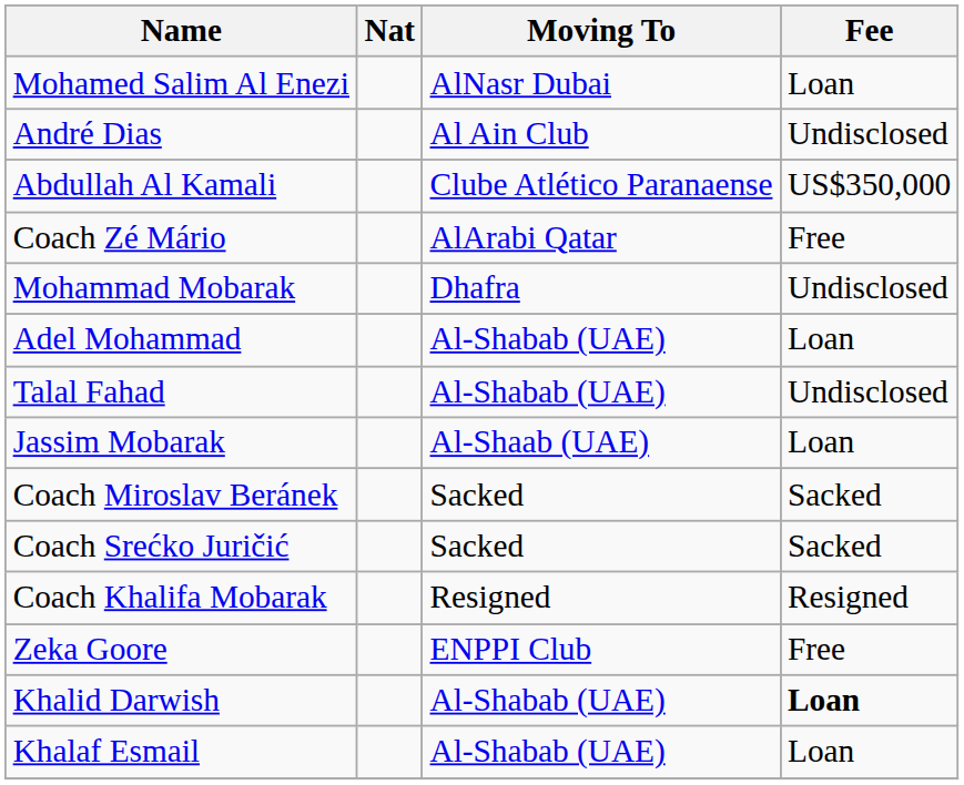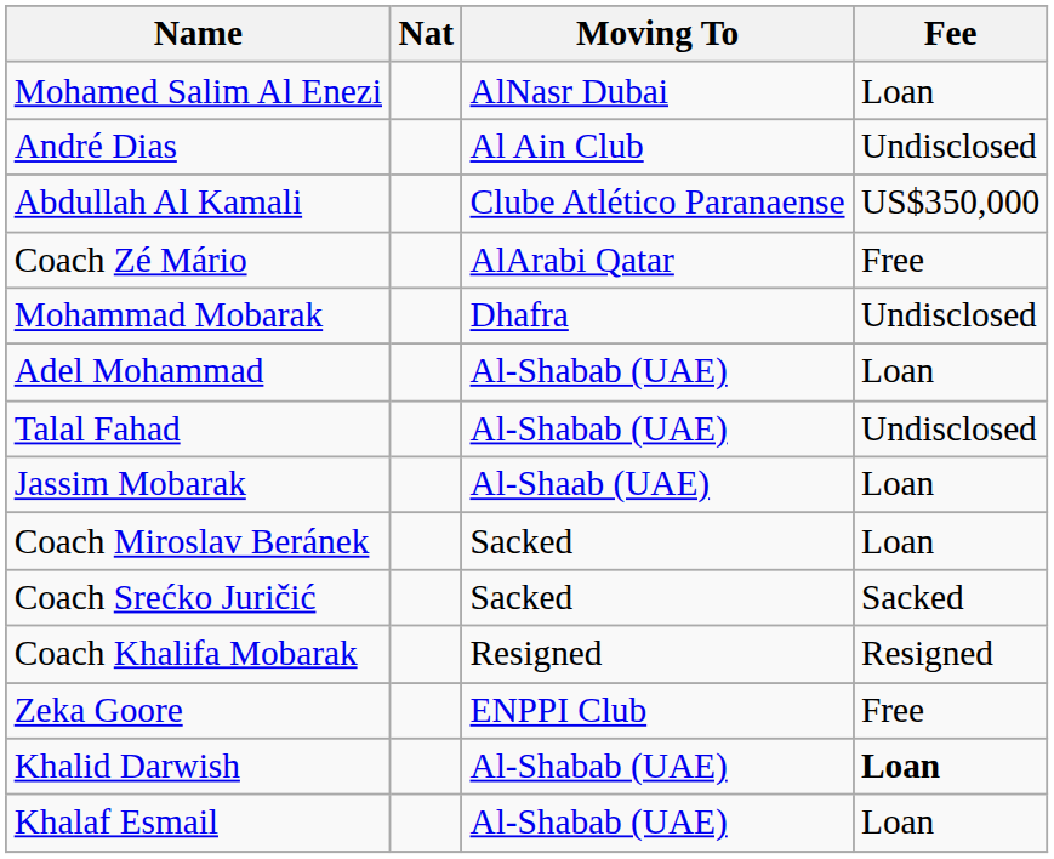 <table class="wikitable sortable">
 <tr>
 <th>Name</th>
 <th>Nat</th>
 <th>Moving To</th>
 <th>Fee</th>
 </tr>
 <tr>
 <td><a href='#'>Mohamed Salim Al Enezi</a></td>
 <td></td>
 <td><a href='#'>AlNasr Dubai</a></td>
 <td>Loan</td>
 </tr>
 <tr>
 <td><a href='#'>André Dias</a></td>
 <td></td>
 <td><a href='#'>Al Ain Club</a></td>
 <td>Undisclosed</td>
 </tr>
 <tr>
 <td><a href='#'>Abdullah Al Kamali</a></td>
 <td></td>
 <td><a href='#'>Clube Atlético Paranaense</a></td>
 <td>US$350,000 </td>
 </tr>
 <tr>
 <td>Coach <a href='#'>Zé Mário</a></td>
 <td></td>
 <td><a href='#'>AlArabi Qatar</a></td>
 <td>Free</td>
 </tr>
 <tr>
 <td><a href='#'>Mohammad Mobarak</a></td>
 <td></td>
 <td><a href='#'>Dhafra</a></td>
 <td>Undisclosed</td>
 </tr>
 <tr>
 <td><a href='#'>Adel Mohammad</a></td>
 <td></td>
 <td><a href='#'>Al-Shabab (UAE)</a></td>
 <td>Loan</td>
 </tr>
 <tr>
 <td><a href='#'>Talal Fahad</a></td>
 <td></td>
 <td><a href='#'>Al-Shabab (UAE)</a></td>
 <td>Undisclosed</td>
 </tr>
 <tr>
 <td><a href='#'>Jassim Mobarak</a></td>
 <td></td>
 <td><a href='#'>Al-Shaab (UAE)</a></td>
 <td>Loan</td>
 </tr>
 <tr>
 <td>Coach <a href='#'>Miroslav Beránek</a></td>
 <td></td>
 <td>Sacked</td>
-<td>Sacked</td>
+<td>Loan</td>
 </tr>
 <tr>
 <td>Coach <a href='#'>Srećko Juričić</a></td>
 <td></td>
 <td>Sacked</td>
 <td>Sacked </td>
 </tr>
 <tr>
 <td>Coach <a href='#'>Khalifa Mobarak</a></td>
 <td></td>
 <td>Resigned</td>
 <td>Resigned</td>
 </tr>
 <tr>
 <td><a href='#'>Zeka Goore</a></td>
 <td></td>
 <td><a href='#'>ENPPI Club</a></td>
 <td>Free</td>
 </tr>
 <tr>
 <td><a href='#'>Khalid Darwish</a></td>
 <td></td>
 <td><a href='#'>Al-Shabab (UAE)</a></td>
 <td><strong>Loan</strong></td>
 </tr>
 <tr>
 <td><a href='#'>Khalaf Esmail</a></td>
 <td></td>
 <td><a href='#'>Al-Shabab (UAE)</a></td>
 <td>Loan</td>
 </tr>
 <tr>
 </tr>
 </table>
